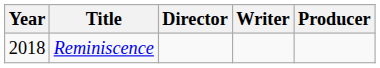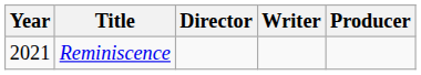 <table class="wikitable">
 <tr>
 <th>Year</th>
 <th>Title</th>
 <th>Director</th>
 <th>Writer</th>
 <th>Producer</th>
 </tr>
 <tr>
-<td>2018</td>
+<td>2021</td>
 <td><em><a href='#'>Reminiscence</a></em></td>
 <td></td>
 <td></td>
 <td></td>
 </tr>
 </table>
